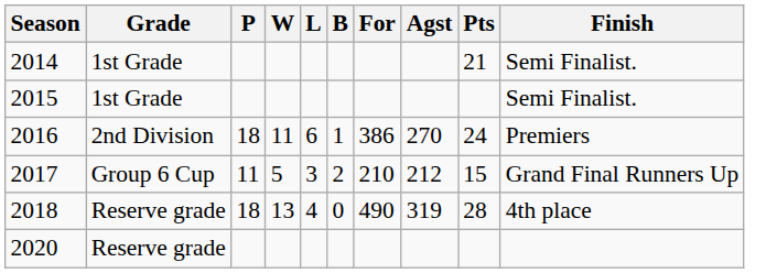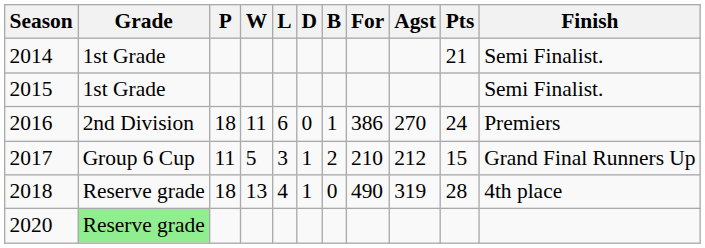 <table class="wikitable sortable">
 <tr>
 <th>Season</th>
 <th>Grade</th>
 <th>P</th>
 <th>W</th>
 <th>L</th>
+<th>D</th>
 <th>B</th>
 <th>For</th>
 <th>Agst</th>
 <th>Pts</th>
 <th>Finish</th>
 </tr>
 <tr>
 <td>2014</td>
 <td>1st Grade</td>
+<td></td>
 <td></td>
 <td></td>
 <td></td>
 <td></td>
 <td></td>
 <td></td>
 <td>21</td>
 <td>Semi Finalist.</td>
 </tr>
 <tr>
 <td>2015</td>
 <td>1st Grade</td>
 <td></td>
 <td></td>
 <td></td>
 <td></td>
 <td></td>
 <td></td>
 <td></td>
+<td></td>
 <td>Semi Finalist.</td>
 </tr>
 <tr>
 <td>2016</td>
 <td>2nd Division</td>
 <td>18</td>
 <td>11</td>
 <td>6</td>
+<td>0</td>
 <td>1</td>
 <td>386</td>
 <td>270</td>
 <td>24</td>
 <td>Premiers</td>
 </tr>
 <tr>
 <td>2017</td>
 <td>Group 6 Cup</td>
 <td>11</td>
 <td>5</td>
 <td>3</td>
+<td>1</td>
 <td>2</td>
 <td>210</td>
 <td>212</td>
 <td>15</td>
 <td>Grand Final Runners Up</td>
 </tr>
 <tr>
 <td>2018</td>
 <td>Reserve grade</td>
 <td>18</td>
 <td>13</td>
 <td>4</td>
+<td>1</td>
 <td>0</td>
 <td>490</td>
 <td>319</td>
 <td>28</td>
 <td>4th place</td>
 </tr>
 <tr>
 <td>2020</td>
-<td>Reserve grade</td>
+<td style="background: lightgreen;">Reserve grade</td>
+<td></td>
 <td></td>
 <td></td>
 <td></td>
 <td></td>
 <td></td>
 <td></td>
 <td></td>
 <td></td>
 </tr>
 </table>
